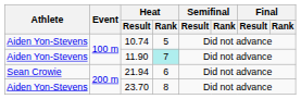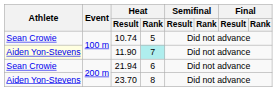 <table class="wikitable" style="font-size:90%; text-align:center">
 <tr>
 <th rowspan=2>Athlete</th>
 <th rowspan=2>Event</th>
 <th colspan=2>Heat</th>
 <th colspan=2>Semifinal</th>
 <th colspan=2>Final</th>
 </tr>
 <tr style="font-size:95%">
 <th>Result</th>
 <th>Rank</th>
 <th>Result</th>
 <th>Rank</th>
 <th>Result</th>
 <th>Rank</th>
 </tr>
 <tr>
-<td align=left><a href='#'>Aiden Yon-Stevens</a></td>
+<td align=left><a href='#'>Sean Crowie</a></td>
 <td align=left rowspan=2><a href='#'>100 m</a></td>
 <td>10.74</td>
 <td>5</td>
 <td colspan=4>Did not advance</td>
 </tr>
 <tr>
-<td align=left><a href='#'>Aiden Yon-Stevens</a></td>
+<td align=left style="background: lightyellow;"><a href='#'>Aiden Yon-Stevens</a></td>
 <td>11.90</td>
 <td style="background: paleturquoise;">7</td>
 <td colspan=4>Did not advance</td>
 </tr>
 <tr>
 <td align=left><a href='#'>Sean Crowie</a></td>
 <td align=left rowspan=2><a href='#'>200 m</a></td>
 <td>21.94</td>
 <td>6</td>
 <td colspan="4">Did not advance</td>
 </tr>
 <tr>
 <td align=left><a href='#'>Aiden Yon-Stevens</a></td>
 <td>23.70</td>
 <td>8</td>
 <td colspan="4">Did not advance</td>
 </tr>
 </table>
